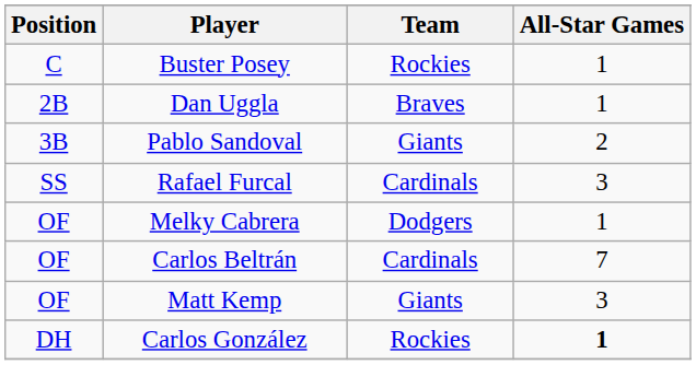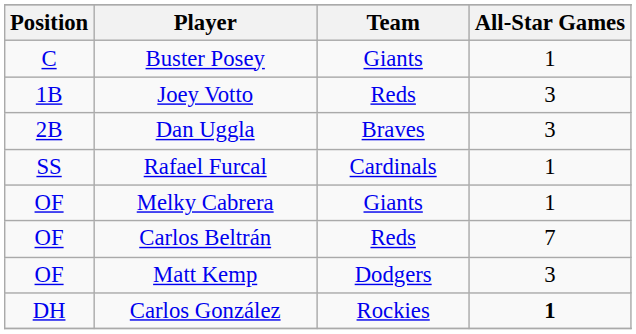 <table class="wikitable" style="text-align:center;">
 <tr>
 </tr>
 <tr>
 <th>Position</th>
 <th style="width:150px;">Player</th>
 <th style="width:100px;">Team</th>
 <th>All-Star Games</th>
 </tr>
 <tr>
 <td><a href='#'>C</a></td>
 <td><a href='#'>Buster Posey</a></td>
-<td><a href='#'>Rockies</a></td>
+<td><a href='#'>Giants</a></td>
 <td>1</td>
+</tr>
+<tr>
+<td><a href='#'>1B</a></td>
+<td><a href='#'>Joey Votto</a></td>
+<td><a href='#'>Reds</a></td>
+<td>3</td>
 </tr>
 <tr>
 <td><a href='#'>2B</a></td>
 <td><a href='#'>Dan Uggla</a></td>
 <td><a href='#'>Braves</a></td>
-<td>1</td>
-</tr>
-<tr>
-<td><a href='#'>3B</a></td>
-<td><a href='#'>Pablo Sandoval</a></td>
-<td><a href='#'>Giants</a></td>
-<td>2</td>
+<td>3</td>
 </tr>
 <tr>
 <td><a href='#'>SS</a></td>
 <td><a href='#'>Rafael Furcal</a></td>
 <td><a href='#'>Cardinals</a></td>
-<td>3</td>
+<td>1</td>
 </tr>
 <tr>
 <td><a href='#'>OF</a></td>
 <td><a href='#'>Melky Cabrera</a></td>
-<td><a href='#'>Dodgers</a></td>
+<td><a href='#'>Giants</a></td>
 <td>1</td>
 </tr>
 <tr>
 <td><a href='#'>OF</a></td>
 <td><a href='#'>Carlos Beltrán</a></td>
-<td><a href='#'>Cardinals</a></td>
+<td><a href='#'>Reds</a></td>
 <td>7</td>
 </tr>
 <tr>
 <td><a href='#'>OF</a></td>
 <td><a href='#'>Matt Kemp</a></td>
-<td><a href='#'>Giants</a></td>
+<td><a href='#'>Dodgers</a></td>
 <td>3</td>
 </tr>
 <tr>
 <td><a href='#'>DH</a></td>
 <td><a href='#'>Carlos González</a></td>
 <td><a href='#'>Rockies</a></td>
 <td><strong>1</strong></td>
 </tr>
 <tr>
 </tr>
 </table>
